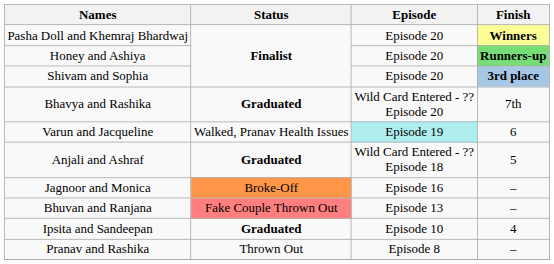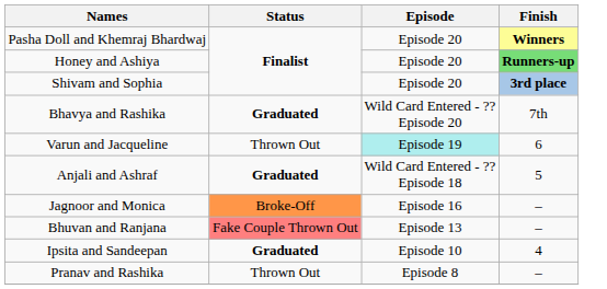 <table class="wikitable sortable" style="text-align:center">
 <tr>
 <th>Names</th>
 <th>Status</th>
 <th>Episode</th>
 <th>Finish</th>
 </tr>
 <tr>
 <td>Pasha Doll and Khemraj Bhardwaj</td>
 <td Rowspan="3"><strong>Finalist</strong></td>
 <td>Episode 20</td>
 <td bgcolor="#FDFD96"><strong>Winners</strong></td>
 </tr>
 <tr>
 <td>Honey and Ashiya</td>
 <td>Episode 20</td>
 <td bgcolor="#77DD77"><strong>Runners-up</strong></td>
 </tr>
 <tr>
 <td>Shivam and Sophia</td>
 <td>Episode 20</td>
 <td bgcolor="#A7C7E7"><strong>3rd place</strong></td>
 </tr>
 <tr>
 <td>Bhavya and Rashika</td>
 <td><strong>Graduated</strong></td>
 <td>Wild Card Entered - ??<br>Episode 20</td>
 <td>7th</td>
 </tr>
 <tr>
 <td>Varun and Jacqueline</td>
-<td>Walked, Pranav Health Issues</td>
+<td>Thrown Out</td>
 <td style="background: paleturquoise;">Episode 19</td>
 <td>6</td>
 </tr>
 <tr>
 <td>Anjali and Ashraf</td>
 <td><strong>Graduated</strong></td>
 <td>Wild Card Entered - ??<br>Episode 18</td>
 <td>5</td>
 </tr>
 <tr>
 <td>Jagnoor and Monica</td>
 <td bgcolor="#FF9648">Broke-Off</td>
 <td>Episode 16</td>
 <td>–</td>
 </tr>
 <tr>
 <td>Bhuvan and Ranjana</td>
 <td bgcolor="#FF7F7F">Fake Couple Thrown Out</td>
 <td>Episode 13</td>
 <td>–</td>
 </tr>
 <tr>
 <td>Ipsita and Sandeepan</td>
 <td><strong>Graduated</strong></td>
 <td>Episode 10</td>
 <td>4</td>
 </tr>
 <tr>
 <td>Pranav and Rashika</td>
 <td>Thrown Out</td>
 <td>Episode 8</td>
 <td>–</td>
 </tr>
 <tr>
 </tr>
 </table>
